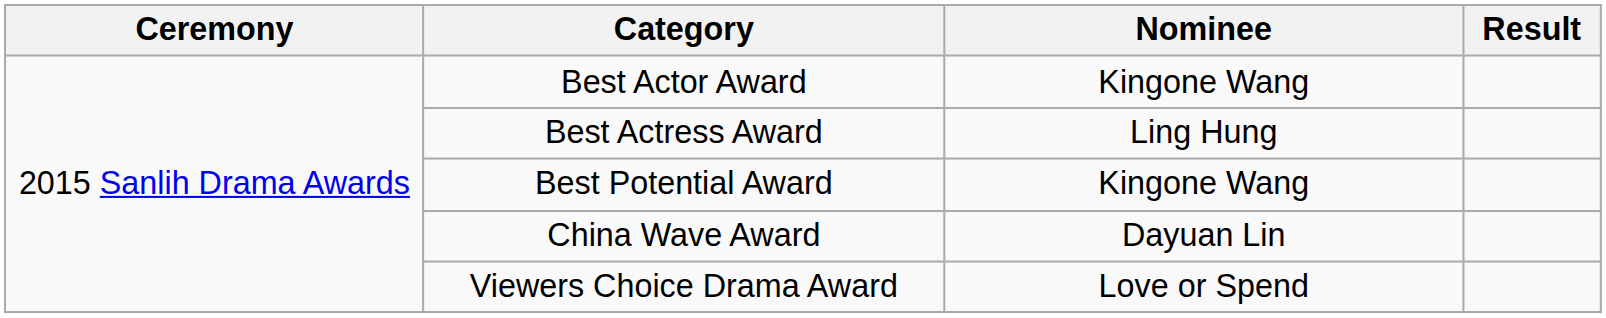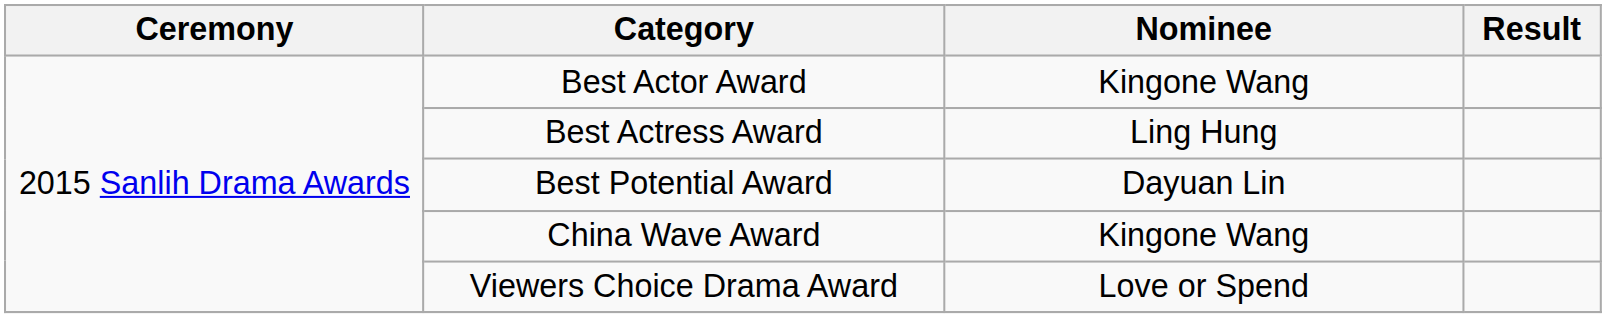 <table class="wikitable" style="text-align:center;">
 <tr>
 <th style="width:200px;">Ceremony</th>
 <th style="width:250px;">Category</th>
 <th style="width:250px;">Nominee</th>
 <th style="width:60px;">Result</th>
 </tr>
 <tr>
 <td rowspan=5>2015 <a href='#'>Sanlih Drama Awards</a></td>
 <td>Best Actor Award</td>
 <td>Kingone Wang</td>
 <td></td>
 </tr>
 <tr>
 <td>Best Actress Award</td>
 <td>Ling Hung</td>
 <td></td>
 </tr>
 <tr>
 <td>Best Potential Award</td>
-<td>Kingone Wang</td>
+<td>Dayuan Lin</td>
 <td></td>
 </tr>
 <tr>
 <td>China Wave Award</td>
-<td>Dayuan Lin</td>
+<td>Kingone Wang</td>
 <td></td>
 </tr>
 <tr>
 <td>Viewers Choice Drama Award</td>
 <td>Love or Spend</td>
 <td></td>
 </tr>
 <tr>
 </tr>
 </table>
